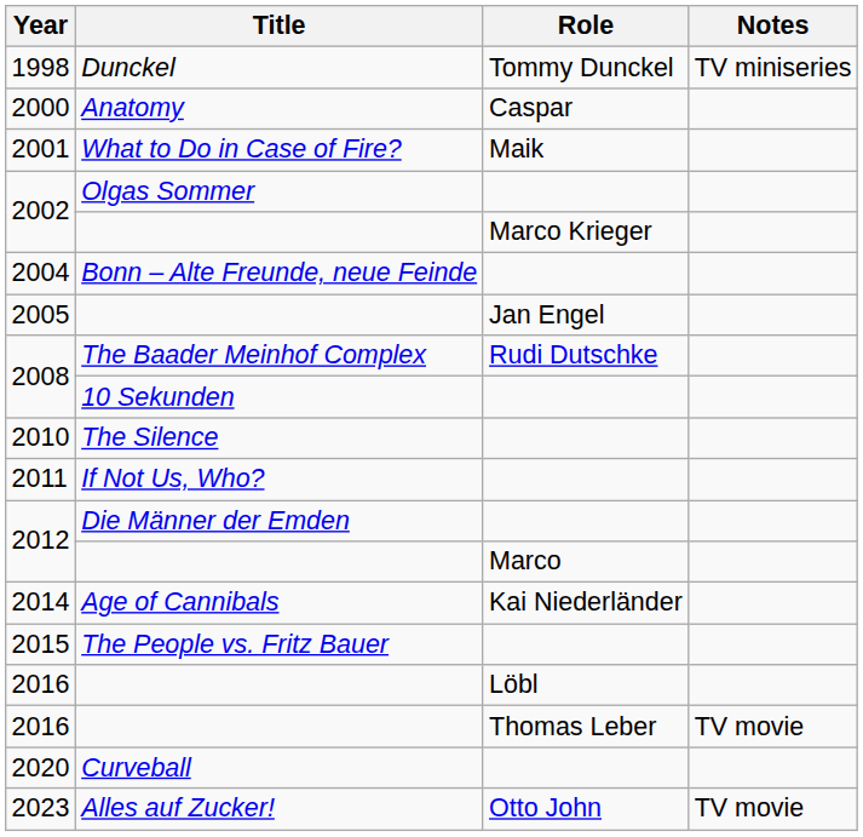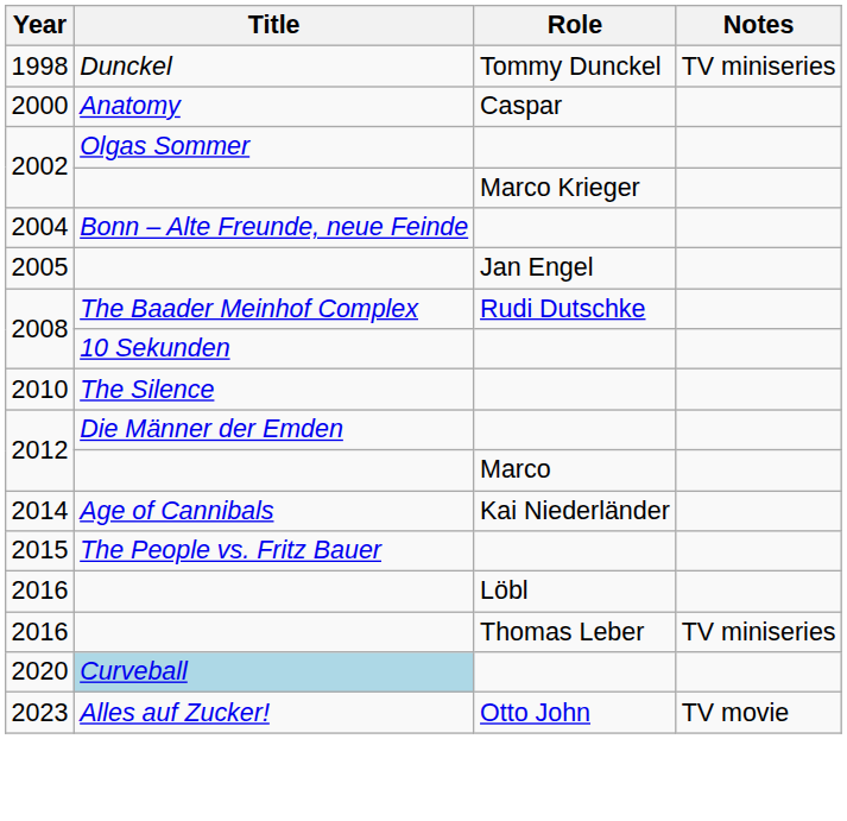 <table class="wikitable sortable">
 <tr>
 <th>Year</th>
 <th>Title</th>
 <th>Role</th>
 <th class="unsortable">Notes</th>
 </tr>
 <tr>
 <td>1998</td>
 <td><em>Dunckel</em></td>
 <td>Tommy Dunckel</td>
 <td>TV miniseries</td>
 </tr>
 <tr>
 <td>2000</td>
 <td><em><a href='#'>Anatomy</a></em></td>
 <td>Caspar</td>
-<td></td>
-</tr>
-<tr>
-<td>2001</td>
-<td><em><a href='#'>What to Do in Case of Fire?</a></em></td>
-<td>Maik</td>
 <td></td>
 </tr>
 <tr>
 <td rowspan=2>2002</td>
 <td><em><a href='#'>Olgas Sommer</a></em></td>
 <td></td>
 <td></td>
 </tr>
 <tr>
 <td><em></em></td>
 <td>Marco Krieger</td>
 <td></td>
 </tr>
 <tr>
 <td>2004</td>
 <td><em><a href='#'>Bonn – Alte Freunde, neue Feinde</a></em></td>
 <td></td>
 <td></td>
 </tr>
 <tr>
 <td>2005</td>
 <td><em></em></td>
 <td>Jan Engel</td>
 <td></td>
 </tr>
 <tr>
 <td rowspan=2>2008</td>
 <td><em><a href='#'>The Baader Meinhof Complex</a></em></td>
 <td><a href='#'>Rudi Dutschke</a></td>
 <td></td>
 </tr>
 <tr>
 <td><em><a href='#'>10 Sekunden</a></em></td>
 <td></td>
 <td></td>
 </tr>
 <tr>
 <td>2010</td>
 <td><em><a href='#'>The Silence</a></em></td>
 <td></td>
 <td></td>
 </tr>
 <tr>
-<td>2011</td>
-<td><em><a href='#'>If Not Us, Who?</a></em></td>
-<td></td>
-<td></td>
-</tr>
-<tr>
 <td rowspan=2>2012</td>
 <td><em><a href='#'>Die Männer der Emden</a></em></td>
 <td></td>
 <td></td>
 </tr>
 <tr>
 <td><em></em></td>
 <td>Marco</td>
 <td></td>
 </tr>
 <tr>
 <td>2014</td>
 <td><em><a href='#'>Age of Cannibals</a></em></td>
 <td>Kai Niederländer</td>
 <td></td>
 </tr>
 <tr>
 <td>2015</td>
 <td><em><a href='#'>The People vs. Fritz Bauer</a></em></td>
 <td></td>
 <td></td>
 </tr>
 <tr>
 <td>2016</td>
 <td><em></em></td>
 <td>Löbl</td>
 <td></td>
 </tr>
 <tr>
 <td>2016</td>
 <td><em></em></td>
 <td>Thomas Leber</td>
-<td>TV movie</td>
+<td>TV miniseries</td>
 </tr>
 <tr>
 <td>2020</td>
-<td><em><a href='#'>Curveball</a></em></td>
+<td style="background: lightblue;"><em><a href='#'>Curveball</a></em></td>
 <td></td>
 <td></td>
 </tr>
 <tr>
 <td>2023</td>
 <td><em><a href='#'>Alles auf Zucker!</a></em></td>
 <td><a href='#'>Otto John</a></td>
 <td>TV movie</td>
 </tr>
 </table>
